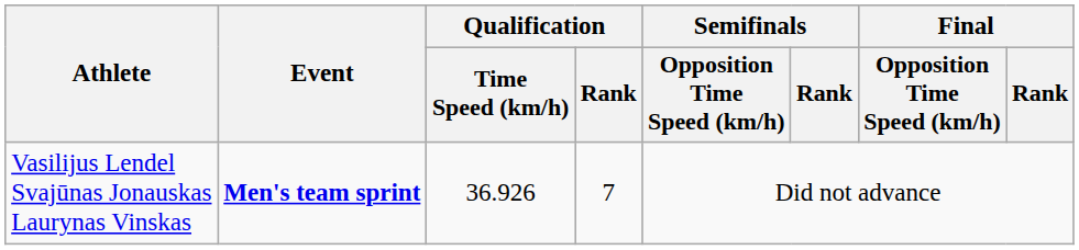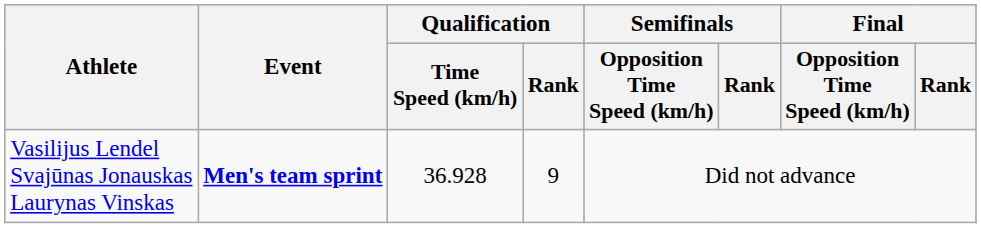 <table class="wikitable" style="font-size:90%">
 <tr>
 <th rowspan="2">Athlete</th>
 <th rowspan="2">Event</th>
 <th colspan=2>Qualification</th>
 <th colspan=2>Semifinals</th>
 <th colspan=2>Final</th>
 </tr>
 <tr style="font-size:95%">
 <th>Time<br>Speed (km/h)</th>
 <th>Rank</th>
 <th>Opposition<br>Time<br>Speed (km/h)</th>
 <th>Rank</th>
 <th>Opposition<br>Time<br>Speed (km/h)</th>
 <th>Rank</th>
 </tr>
 <tr align=center>
 <td align=left><a href='#'>Vasilijus Lendel</a><br><a href='#'>Svajūnas Jonauskas</a><br><a href='#'>Laurynas Vinskas</a></td>
 <td align=left><strong><a href='#'>Men's team sprint</a></strong></td>
-<td>36.926</td>
-<td>7</td>
+<td>36.928</td>
+<td>9</td>
 <td colspan=4>Did not advance</td>
 </tr>
 </table>
